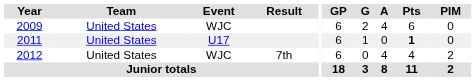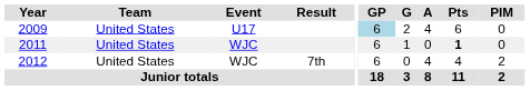 <table border="0" cellpadding="1" cellspacing="0" ID="Table3" style="text-align:center; width:40em">
 <tr ALIGN="center" bgcolor="#e0e0e0">
 <th>Year</th>
 <th>Team</th>
 <th>Event</th>
 <th>Result</th>
 <th rowspan="99" bgcolor="#ffffff"></th>
 <th>GP</th>
 <th>G</th>
 <th>A</th>
 <th>Pts</th>
 <th>PIM</th>
 </tr>
 <tr>
 <td><a href='#'>2009</a></td>
 <td><a href='#'>United States</a></td>
-<td>WJC</td>
+<td><a href='#'>U17</a></td>
 <td></td>
-<td>6</td>
+<td style="background: lightblue;">6</td>
 <td>2</td>
 <td>4</td>
 <td>6</td>
 <td>0</td>
 </tr>
 <tr bgcolor="#f0f0f0">
 <td><a href='#'>2011</a></td>
 <td><a href='#'>United States</a></td>
-<td><a href='#'>U17</a></td>
+<td><a href='#'>WJC</a></td>
 <td></td>
 <td>6</td>
 <td>1</td>
 <td>0</td>
 <td><strong>1</strong></td>
 <td>0</td>
 </tr>
 <tr>
 <td><a href='#'>2012</a></td>
 <td>United States</td>
 <td>WJC</td>
 <td>7th</td>
 <td>6</td>
 <td>0</td>
 <td>4</td>
 <td>4</td>
 <td>2</td>
 </tr>
 <tr bgcolor="#e0e0e0">
 <th colspan=4>Junior totals</th>
 <th>18</th>
 <th>3</th>
 <th>8</th>
 <th>11</th>
 <th>2</th>
 </tr>
 </table>
